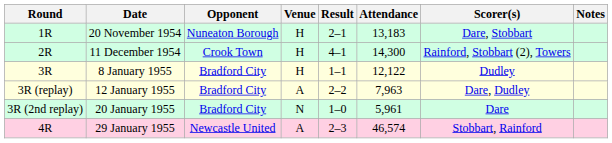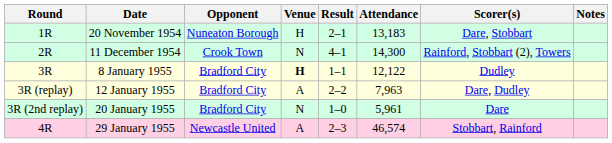 <table style="text-align:center;" class="wikitable sortable">
 <tr>
 <th>Round</th>
 <th>Date</th>
 <th>Opponent</th>
 <th>Venue</th>
 <th>Result</th>
 <th>Attendance</th>
 <th>Scorer(s)</th>
 <th>Notes</th>
 </tr>
 <tr style="background:#d0ffe3;">
 <td>1R</td>
 <td>20 November 1954</td>
 <td><a href='#'>Nuneaton Borough</a></td>
 <td>H</td>
 <td>2–1</td>
 <td>13,183</td>
 <td><a href='#'>Dare</a>, <a href='#'>Stobbart</a></td>
 <td></td>
 </tr>
 <tr style="background:#d0ffe3;">
 <td>2R</td>
 <td>11 December 1954</td>
 <td><a href='#'>Crook Town</a></td>
-<td>H</td>
+<td>N</td>
 <td>4–1</td>
 <td>14,300</td>
 <td><a href='#'>Rainford</a>, <a href='#'>Stobbart</a> (2), <a href='#'>Towers</a></td>
 <td></td>
 </tr>
 <tr style="background:#ffd;">
 <td>3R</td>
 <td>8 January 1955</td>
 <td><a href='#'>Bradford City</a></td>
-<td>H</td>
+<td><strong>H</strong></td>
 <td>1–1</td>
 <td>12,122</td>
 <td><a href='#'>Dudley</a></td>
 <td></td>
 </tr>
 <tr style="background:#ffd;">
 <td>3R (replay)</td>
 <td>12 January 1955</td>
 <td><a href='#'>Bradford City</a></td>
 <td>A</td>
 <td>2–2 </td>
 <td>7,963</td>
 <td><a href='#'>Dare</a>, <a href='#'>Dudley</a></td>
 <td></td>
 </tr>
 <tr style="background:#d0ffe3;">
 <td>3R (2nd replay)</td>
 <td>20 January 1955</td>
 <td><a href='#'>Bradford City</a></td>
 <td>N</td>
 <td>1–0</td>
 <td>5,961</td>
 <td><a href='#'>Dare</a></td>
 <td></td>
 </tr>
 <tr style="background:#ffd0e3;">
 <td>4R</td>
 <td>29 January 1955</td>
 <td><a href='#'>Newcastle United</a></td>
 <td>A</td>
 <td>2–3</td>
 <td>46,574</td>
 <td><a href='#'>Stobbart</a>, <a href='#'>Rainford</a></td>
 <td></td>
 </tr>
 </table>
